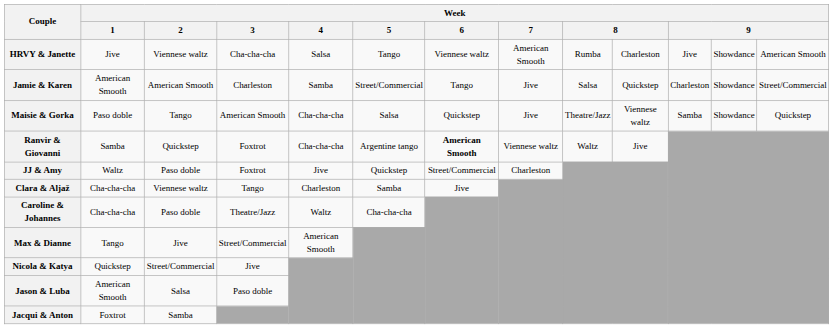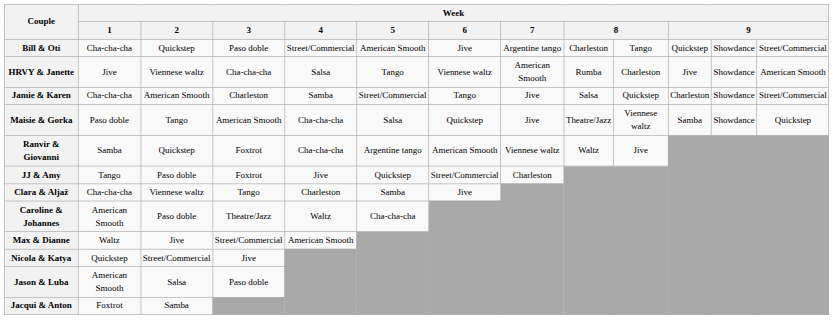 <table class="wikitable unsortable" style="text-align:center; font-size:85%; line-height:20px">
 <tr>
 <th rowspan="2">Couple</th>
 <th colspan="12">Week</th>
 </tr>
 <tr>
 <th scope="col">1</th>
 <th scope="col">2</th>
 <th scope="col">3</th>
 <th scope="col">4</th>
 <th scope="col">5</th>
 <th scope="col">6</th>
 <th scope="col">7</th>
 <th colspan="2" scope="col">8</th>
 <th colspan="3" scope="col">9</th>
+</tr>
+<tr>
+<th scope="row">Bill & Oti</th>
+<td>Cha-cha-cha</td>
+<td>Quickstep</td>
+<td>Paso doble</td>
+<td>Street/Commercial</td>
+<td>American Smooth</td>
+<td>Jive</td>
+<td>Argentine tango</td>
+<td>Charleston</td>
+<td>Tango</td>
+<td>Quickstep</td>
+<td>Showdance</td>
+<td>Street/Commercial</td>
 </tr>
 <tr>
 <th scope="row">HRVY & Janette</th>
 <td>Jive</td>
 <td>Viennese waltz</td>
 <td>Cha-cha-cha</td>
 <td>Salsa</td>
 <td>Tango</td>
 <td>Viennese waltz</td>
 <td>American Smooth</td>
 <td>Rumba</td>
 <td>Charleston</td>
 <td>Jive</td>
 <td>Showdance</td>
 <td>American Smooth</td>
 </tr>
 <tr>
 <th scope="row">Jamie & Karen</th>
-<td>American Smooth</td>
+<td>Cha-cha-cha</td>
 <td>American Smooth</td>
 <td>Charleston</td>
 <td>Samba</td>
 <td>Street/Commercial</td>
 <td>Tango</td>
 <td>Jive</td>
 <td>Salsa</td>
 <td>Quickstep</td>
 <td>Charleston</td>
 <td>Showdance</td>
 <td>Street/Commercial</td>
 </tr>
 <tr>
 <th scope="row">Maisie & Gorka</th>
 <td>Paso doble</td>
 <td>Tango</td>
 <td>American Smooth</td>
 <td>Cha-cha-cha</td>
 <td>Salsa</td>
 <td>Quickstep</td>
 <td>Jive</td>
 <td>Theatre/Jazz</td>
 <td>Viennese waltz</td>
 <td>Samba</td>
 <td>Showdance</td>
 <td>Quickstep</td>
 </tr>
 <tr>
 <th scope="row">Ranvir & Giovanni</th>
 <td>Samba</td>
 <td>Quickstep</td>
 <td>Foxtrot</td>
 <td>Cha-cha-cha</td>
 <td>Argentine tango</td>
-<td><strong>American Smooth</strong></td>
+<td>American Smooth</td>
 <td>Viennese waltz</td>
 <td>Waltz</td>
 <td>Jive</td>
 <td colspan="3" rowspan="8" bgcolor="darkgray"></td>
 </tr>
 <tr>
 <th scope="row">JJ & Amy</th>
-<td>Waltz</td>
+<td>Tango</td>
 <td>Paso doble</td>
 <td>Foxtrot</td>
 <td>Jive</td>
 <td>Quickstep</td>
 <td>Street/Commercial</td>
 <td>Charleston</td>
 <td colspan="2" rowspan="7" bgcolor="darkgray"></td>
 </tr>
 <tr>
 <th scope="row">Clara & Aljaž</th>
 <td>Cha-cha-cha</td>
 <td>Viennese waltz</td>
 <td>Tango</td>
 <td>Charleston</td>
 <td>Samba</td>
 <td>Jive</td>
 <td rowspan="6" bgcolor="darkgray"></td>
 </tr>
 <tr>
 <th scope="row">Caroline & Johannes</th>
-<td>Cha-cha-cha</td>
+<td>American Smooth</td>
 <td>Paso doble</td>
 <td>Theatre/Jazz</td>
 <td>Waltz</td>
 <td>Cha-cha-cha</td>
 <td rowspan="5" bgcolor="darkgray"></td>
 </tr>
 <tr>
 <th scope="row">Max & Dianne</th>
-<td>Tango</td>
+<td>Waltz</td>
 <td>Jive</td>
 <td>Street/Commercial</td>
 <td>American Smooth</td>
 <td rowspan="4" bgcolor="darkgray"></td>
 </tr>
 <tr>
 <th scope="row">Nicola & Katya</th>
 <td>Quickstep</td>
 <td>Street/Commercial</td>
 <td>Jive</td>
 <td rowspan="3" bgcolor="darkgray"></td>
 </tr>
 <tr>
 <th scope="row">Jason & Luba</th>
 <td>American Smooth</td>
 <td>Salsa</td>
 <td>Paso doble</td>
 </tr>
 <tr>
 <th scope="row">Jacqui & Anton</th>
 <td>Foxtrot</td>
 <td>Samba</td>
 <td bgcolor="darkgray"></td>
 </tr>
 </table>
